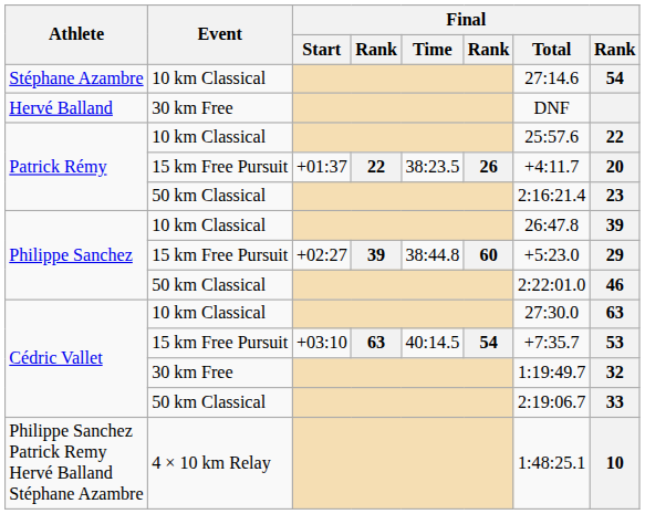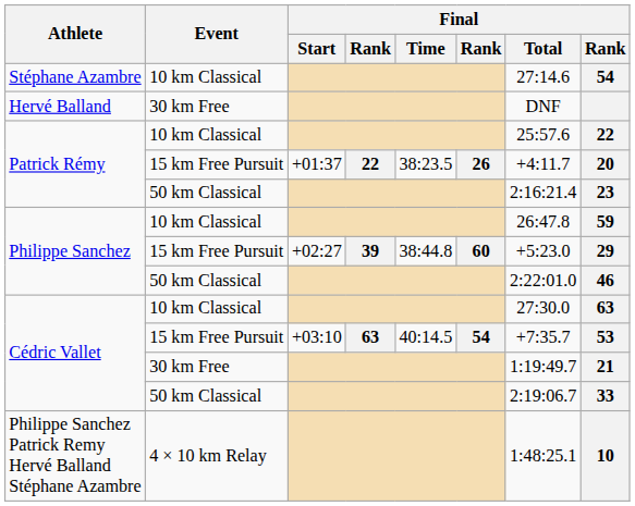 <table class="wikitable" style="font-size:90%">
 <tr>
 <th rowspan="2">Athlete</th>
 <th rowspan="2">Event</th>
 <th colspan="6">Final</th>
 </tr>
 <tr>
 <th>Start</th>
 <th>Rank</th>
 <th>Time</th>
 <th>Rank</th>
 <th>Total</th>
 <th>Rank</th>
 </tr>
 <tr>
 <td><a href='#'>Stéphane Azambre</a></td>
 <td>10 km Classical</td>
 <td colspan=4 bgcolor="wheat"></td>
 <td align="center">27:14.6</td>
 <th align="center">54</th>
 </tr>
 <tr>
 <td><a href='#'>Hervé Balland</a></td>
 <td>30 km Free</td>
 <td colspan=4 bgcolor="wheat"></td>
 <td align="center">DNF</td>
 <th align="center"></th>
 </tr>
 <tr>
 <td rowspan=3><a href='#'>Patrick Rémy</a></td>
 <td>10 km Classical</td>
 <td colspan=4 bgcolor="wheat"></td>
 <td align="center">25:57.6</td>
 <th align="center">22</th>
 </tr>
 <tr>
 <td>15 km Free Pursuit</td>
 <td align="center">+01:37</td>
 <th align="center">22</th>
 <td align="center">38:23.5</td>
 <th align="center">26</th>
 <td align="center">+4:11.7</td>
 <th align="center">20</th>
 </tr>
 <tr>
 <td>50 km Classical</td>
 <td colspan=4 bgcolor="wheat"></td>
 <td align="center">2:16:21.4</td>
 <th align="center">23</th>
 </tr>
 <tr>
 <td rowspan=3><a href='#'>Philippe Sanchez</a></td>
 <td>10 km Classical</td>
 <td colspan=4 bgcolor="wheat"></td>
 <td align="center">26:47.8</td>
-<th align="center">39</th>
+<th align="center">59</th>
 </tr>
 <tr>
 <td>15 km Free Pursuit</td>
 <td align="center">+02:27</td>
 <th align="center">39</th>
 <td align="center">38:44.8</td>
 <th align="center">60</th>
 <td align="center">+5:23.0</td>
 <th align="center">29</th>
 </tr>
 <tr>
 <td>50 km Classical</td>
 <td colspan=4 bgcolor="wheat"></td>
 <td align="center">2:22:01.0</td>
 <th align="center">46</th>
 </tr>
 <tr>
 <td rowspan=4><a href='#'>Cédric Vallet</a></td>
 <td>10 km Classical</td>
 <td colspan=4 bgcolor="wheat"></td>
 <td align="center">27:30.0</td>
 <th align="center">63</th>
 </tr>
 <tr>
 <td>15 km Free Pursuit</td>
 <td align="center">+03:10</td>
 <th align="center">63</th>
 <td align="center">40:14.5</td>
 <th align="center">54</th>
 <td align="center">+7:35.7</td>
 <th align="center">53</th>
 </tr>
 <tr>
 <td>30 km Free</td>
 <td colspan=4 bgcolor="wheat"></td>
 <td align="center">1:19:49.7</td>
-<th align="center">32</th>
+<th align="center">21</th>
 </tr>
 <tr>
 <td>50 km Classical</td>
 <td colspan=4 bgcolor="wheat"></td>
 <td align="center">2:19:06.7</td>
 <th align="center">33</th>
 </tr>
 <tr>
 <td>Philippe Sanchez<br>Patrick Remy<br>Hervé Balland<br>Stéphane Azambre</td>
 <td>4 × 10 km Relay</td>
 <td colspan=4 bgcolor="wheat"></td>
 <td align="center">1:48:25.1</td>
 <th align="center">10</th>
 </tr>
 </table>
